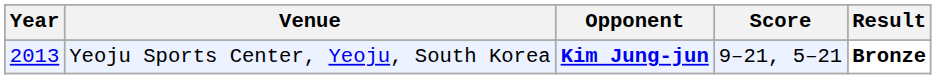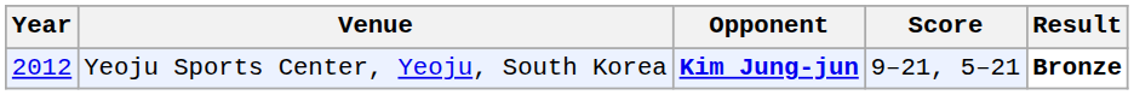 <table class="sortable wikitable" style="font-size: 90%;">
 <tr>
 <th>Year</th>
 <th>Venue</th>
 <th>Opponent</th>
 <th>Score</th>
 <th>Result</th>
 </tr>
 <tr style="background:#ECF2FF">
-<td align="center"><a href='#'>2013</a></td>
+<td align="center"><a href='#'>2012</a></td>
 <td align="left">Yeoju Sports Center, <a href='#'>Yeoju</a>, South Korea</td>
 <td align="left"><strong> <a href='#'>Kim Jung-jun</a></strong></td>
 <td align="left">9–21, 5–21</td>
 <td style="text-align:left; background:white"> <strong>Bronze</strong></td>
 </tr>
 </table>
